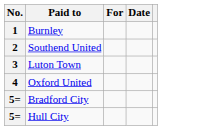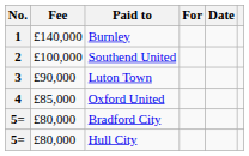 <table class="wikitable sortable plainrowheaders">
 <tr>
 <th scope="col">No.</th>
+<th scope="col">Fee</th>
 <th scope="col">Paid to</th>
 <th scope="col">For</th>
 <th scope="col">Date</th>
 <th scope="col" class="unsortable"></th>
 </tr>
 <tr>
 <th scope="row" style="text-align: center;">1</th>
+<td>£140,000</td>
 <td><a href='#'>Burnley</a></td>
 <td></td>
 <td></td>
 <td style="text-align: center;"></td>
 </tr>
 <tr>
 <th scope="row" style="text-align: center;">2</th>
+<td>£100,000</td>
 <td><a href='#'>Southend United</a></td>
 <td></td>
 <td></td>
 <td style="text-align: center;"></td>
 </tr>
 <tr>
 <th scope="row" style="text-align: center;">3</th>
+<td>£90,000</td>
 <td><a href='#'>Luton Town</a></td>
 <td></td>
 <td></td>
 <td style="text-align: center;"></td>
 </tr>
 <tr>
 <th scope="row" style="text-align: center;">4</th>
+<td>£85,000</td>
 <td><a href='#'>Oxford United</a></td>
 <td></td>
 <td></td>
 <td style="text-align: center;"></td>
 </tr>
 <tr>
 <th scope="row" style="text-align: center;">5=</th>
+<td>£80,000</td>
 <td><a href='#'>Bradford City</a></td>
 <td></td>
 <td></td>
 <td style="text-align: center;"></td>
 </tr>
 <tr>
 <th scope="row" style="text-align: center;">5=</th>
+<td>£80,000</td>
 <td><a href='#'>Hull City</a></td>
 <td></td>
 <td></td>
 <td style="text-align: center;"></td>
 </tr>
 </table>
